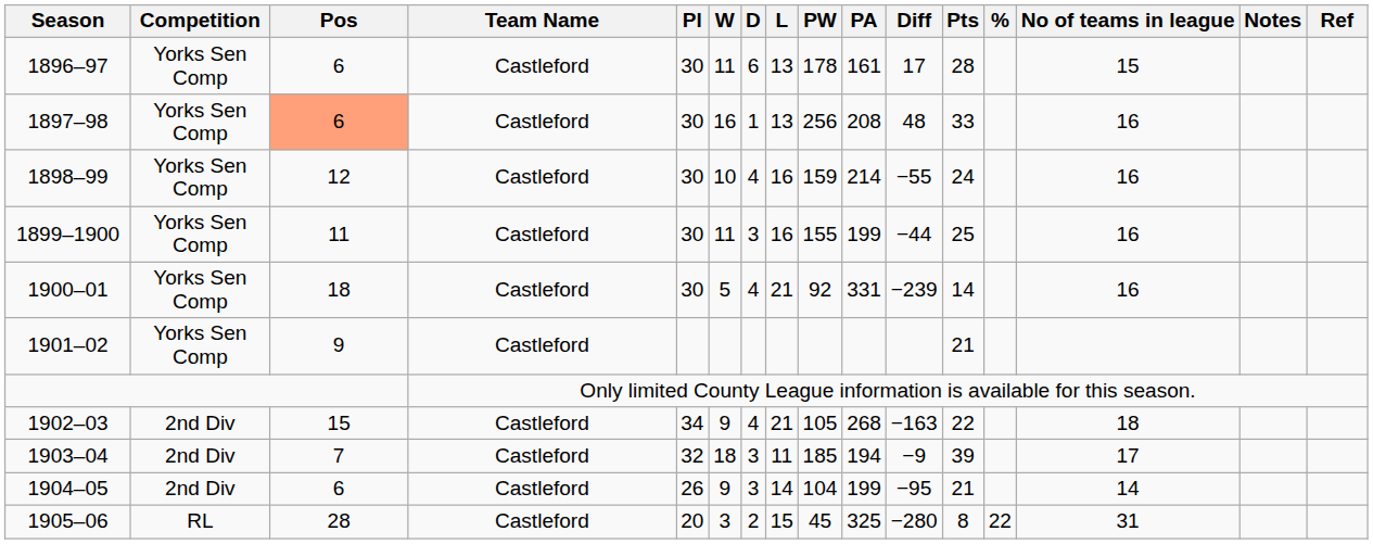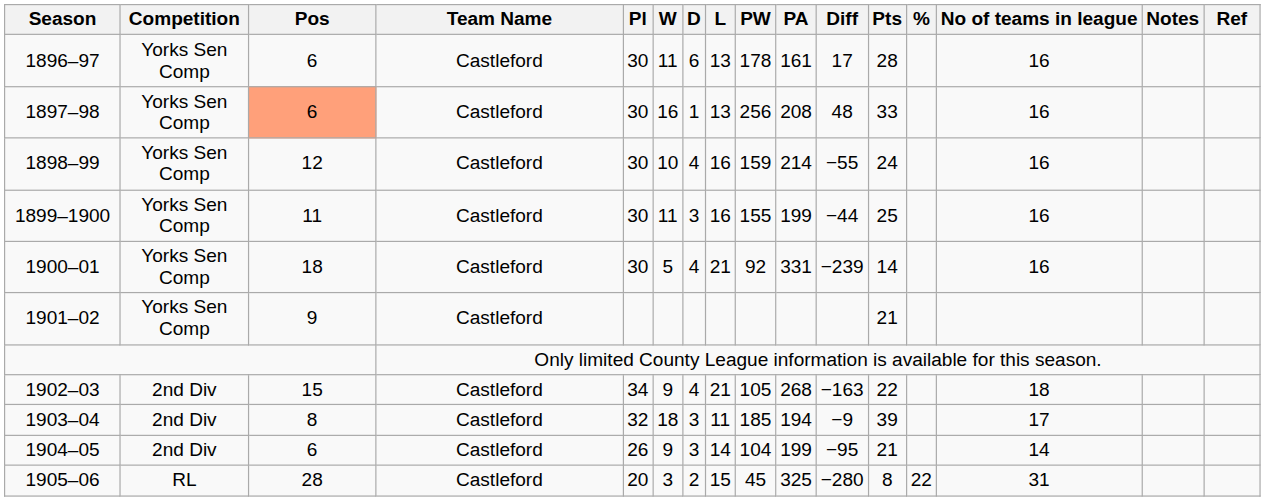 <table class="wikitable" style="text-align:center;">
 <tr>
 <th width=90 abbr="season">Season</th>
 <th width=100 abbr="Competition">Competition</th>
 <th width=100 abbr="Position">Pos</th>
 <th width=200 abbr="Club">Team Name</th>
 <th width 50 abbr="Pl">Pl</th>
 <th width 50 abbr="W">W</th>
 <th width 50 abbr="D">D</th>
 <th width 50 abbr="L">L</th>
 <th width 60 abbr="PF">PW</th>
 <th width 60 abbr="PA">PA</th>
 <th width 100 abbr="Diff">Diff</th>
 <th width 60 abbr="Pts">Pts</th>
 <th width 60 abbr="%">%</th>
 <th width 100 abbr="No of Teams">No of teams in league</th>
 <th width=40 abbr="Notes">Notes</th>
 <th width=40 abbr="Ref">Ref</th>
 </tr>
 <tr>
 <td>1896–97</td>
 <td>Yorks Sen Comp</td>
 <td>6</td>
 <td>Castleford</td>
 <td>30</td>
 <td>11</td>
 <td>6</td>
 <td>13</td>
 <td>178</td>
 <td>161</td>
 <td>17</td>
 <td>28</td>
 <td></td>
-<td>15</td>
+<td>16</td>
 <td></td>
 <td></td>
 </tr>
 <tr>
 <td>1897–98</td>
 <td>Yorks Sen Comp</td>
 <td style="background: lightsalmon;">6</td>
 <td>Castleford</td>
 <td>30</td>
 <td>16</td>
 <td>1</td>
 <td>13</td>
 <td>256</td>
 <td>208</td>
 <td>48</td>
 <td>33</td>
 <td></td>
 <td>16</td>
 <td></td>
 <td></td>
 </tr>
 <tr>
 <td>1898–99</td>
 <td>Yorks Sen Comp</td>
 <td>12</td>
 <td>Castleford</td>
 <td>30</td>
 <td>10</td>
 <td>4</td>
 <td>16</td>
 <td>159</td>
 <td>214</td>
 <td>−55</td>
 <td>24</td>
 <td></td>
 <td>16</td>
 <td></td>
 <td></td>
 </tr>
 <tr>
 <td>1899–1900</td>
 <td>Yorks Sen Comp</td>
 <td>11</td>
 <td>Castleford</td>
 <td>30</td>
 <td>11</td>
 <td>3</td>
 <td>16</td>
 <td>155</td>
 <td>199</td>
 <td>−44</td>
 <td>25</td>
 <td></td>
 <td>16</td>
 <td></td>
 <td></td>
 </tr>
 <tr>
 <td>1900–01</td>
 <td>Yorks Sen Comp</td>
 <td>18</td>
 <td>Castleford</td>
 <td>30</td>
 <td>5</td>
 <td>4</td>
 <td>21</td>
 <td>92</td>
 <td>331</td>
 <td>−239</td>
 <td>14</td>
 <td></td>
 <td>16</td>
 <td></td>
 <td></td>
 </tr>
 <tr>
 <td>1901–02</td>
 <td>Yorks Sen Comp</td>
 <td>9</td>
 <td>Castleford</td>
 <td></td>
 <td></td>
 <td></td>
 <td></td>
 <td></td>
 <td></td>
 <td></td>
 <td>21</td>
 <td></td>
 <td></td>
 <td></td>
 <td></td>
 </tr>
 <tr>
 <td colspan=3 abbr="Comment"></td>
 <td colspan=13 abbr="Comment">Only limited County League information is available for this season.</td>
 </tr>
 <tr>
 <td>1902–03</td>
 <td>2nd Div</td>
 <td>15</td>
 <td>Castleford</td>
 <td>34</td>
 <td>9</td>
 <td>4</td>
 <td>21</td>
 <td>105</td>
 <td>268</td>
 <td>−163</td>
 <td>22</td>
 <td></td>
 <td>18</td>
 <td></td>
 <td></td>
 </tr>
 <tr>
 <td>1903–04</td>
 <td>2nd Div</td>
-<td>7</td>
+<td>8</td>
 <td>Castleford</td>
 <td>32</td>
 <td>18</td>
 <td>3</td>
 <td>11</td>
 <td>185</td>
 <td>194</td>
 <td>−9</td>
 <td>39</td>
 <td></td>
 <td>17</td>
 <td></td>
 <td></td>
 </tr>
 <tr>
 <td>1904–05</td>
 <td>2nd Div</td>
 <td>6</td>
 <td>Castleford</td>
 <td>26</td>
 <td>9</td>
 <td>3</td>
 <td>14</td>
 <td>104</td>
 <td>199</td>
 <td>−95</td>
 <td>21</td>
 <td></td>
 <td>14</td>
 <td></td>
 <td></td>
 </tr>
 <tr>
 <td>1905–06</td>
 <td>RL</td>
 <td>28</td>
 <td>Castleford</td>
 <td>20</td>
 <td>3</td>
 <td>2</td>
 <td>15</td>
 <td>45</td>
 <td>325</td>
 <td>−280</td>
 <td>8</td>
 <td>22</td>
 <td>31</td>
 <td></td>
 <td></td>
 </tr>
 </table>
